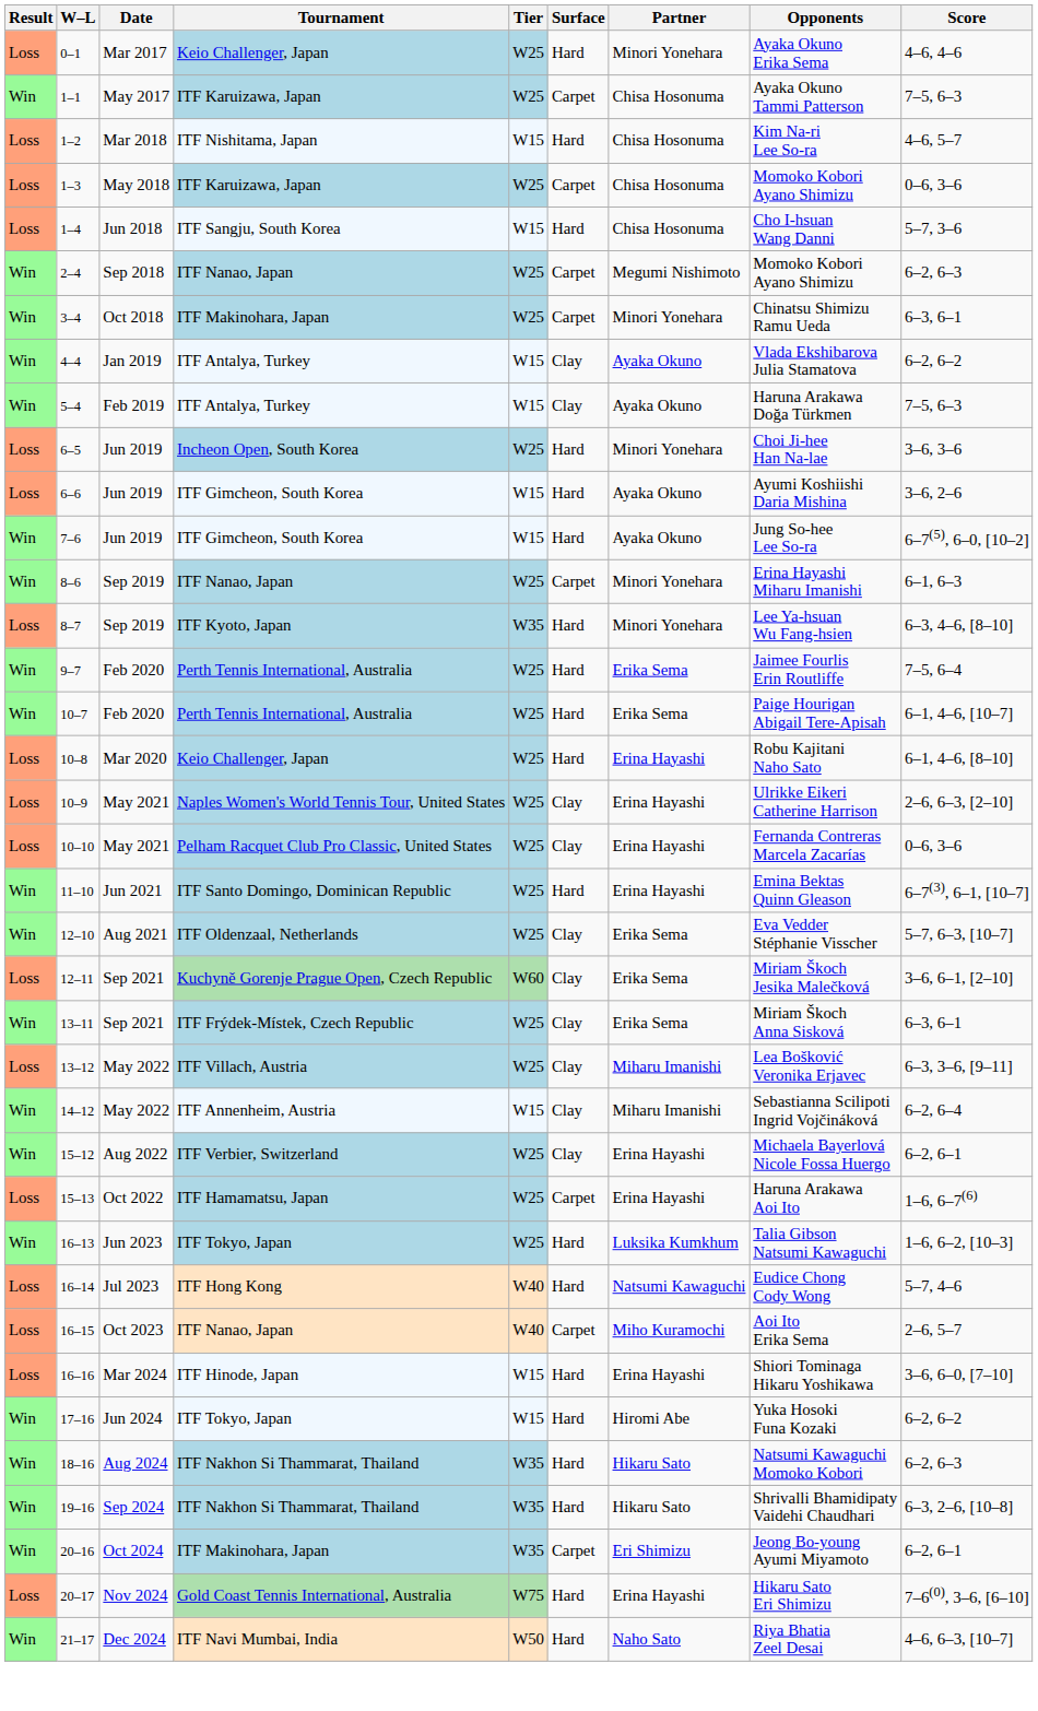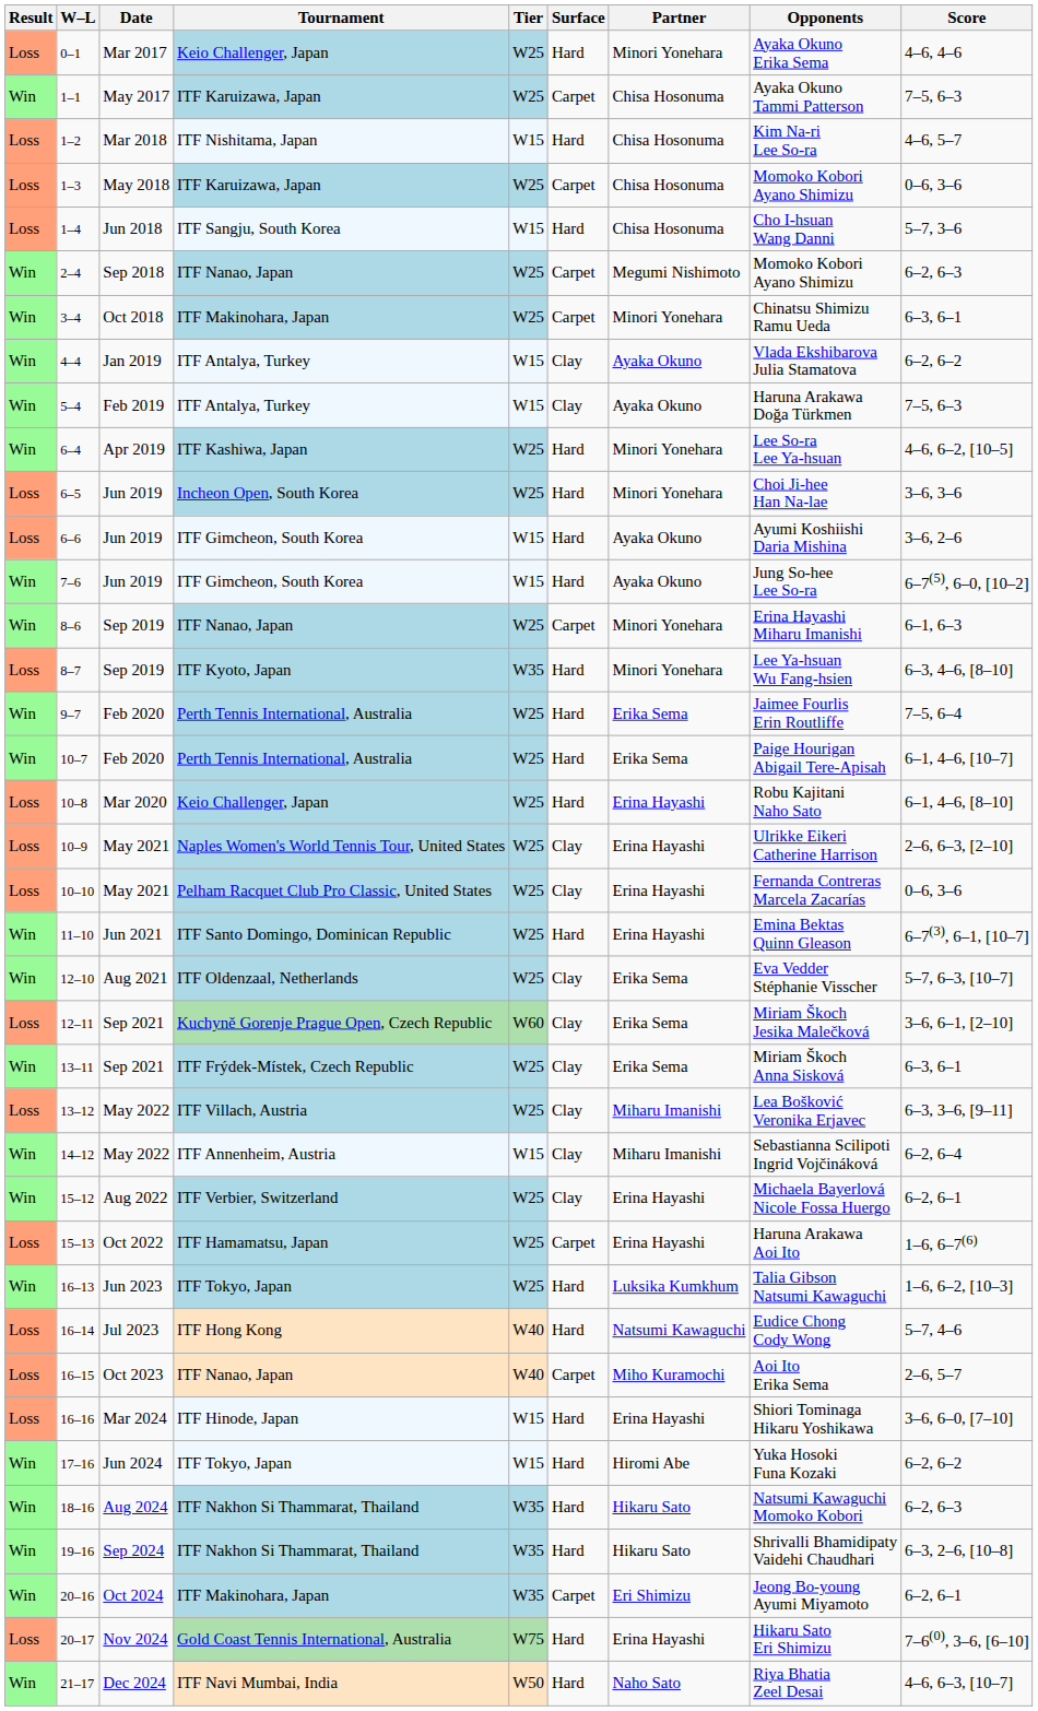 <table class="sortable wikitable">
 <tr>
 <th>Result</th>
 <th class="unsortable">W–L</th>
 <th>Date</th>
 <th>Tournament</th>
 <th>Tier</th>
 <th>Surface</th>
 <th>Partner</th>
 <th>Opponents</th>
 <th class="unsortable">Score</th>
 </tr>
 <tr>
 <td bgcolor="FFA07A">Loss</td>
 <td><small>0–1</small></td>
 <td>Mar 2017</td>
 <td style="background:lightblue;"><a href='#'>Keio Challenger</a>, Japan</td>
 <td style="background:lightblue;">W25</td>
 <td>Hard</td>
 <td> Minori Yonehara</td>
 <td> <a href='#'>Ayaka Okuno</a> <br>  <a href='#'>Erika Sema</a></td>
 <td>4–6, 4–6</td>
 </tr>
 <tr>
 <td style="background:#98fb98;">Win</td>
 <td><small>1–1</small></td>
 <td>May 2017</td>
 <td style="background:lightblue;">ITF Karuizawa, Japan</td>
 <td style="background:lightblue;">W25</td>
 <td>Carpet</td>
 <td> Chisa Hosonuma</td>
 <td> Ayaka Okuno <br>  <a href='#'>Tammi Patterson</a></td>
 <td>7–5, 6–3</td>
 </tr>
 <tr>
 <td bgcolor="FFA07A">Loss</td>
 <td><small>1–2</small></td>
 <td>Mar 2018</td>
 <td style="background:#f0f8ff;">ITF Nishitama, Japan</td>
 <td style="background:#f0f8ff;">W15</td>
 <td>Hard</td>
 <td> Chisa Hosonuma</td>
 <td> <a href='#'>Kim Na-ri</a><br> <a href='#'>Lee So-ra</a></td>
 <td>4–6, 5–7</td>
 </tr>
 <tr>
 <td bgcolor="FFA07A">Loss</td>
 <td><small>1–3</small></td>
 <td>May 2018</td>
 <td style="background:lightblue;">ITF Karuizawa, Japan</td>
 <td style="background:lightblue;">W25</td>
 <td>Carpet</td>
 <td> Chisa Hosonuma</td>
 <td> <a href='#'>Momoko Kobori</a> <br>  <a href='#'>Ayano Shimizu</a></td>
 <td>0–6, 3–6</td>
 </tr>
 <tr>
 <td bgcolor="FFA07A">Loss</td>
 <td><small>1–4</small></td>
 <td>Jun 2018</td>
 <td bgcolor=f0f8ff>ITF Sangju, South Korea</td>
 <td bgcolor=f0f8ff>W15</td>
 <td>Hard</td>
 <td> Chisa Hosonuma</td>
 <td> <a href='#'>Cho I-hsuan</a> <br>  <a href='#'>Wang Danni</a></td>
 <td>5–7, 3–6</td>
 </tr>
 <tr>
 <td style="background:#98fb98;">Win</td>
 <td><small>2–4</small></td>
 <td>Sep 2018</td>
 <td style="background:lightblue;">ITF Nanao, Japan</td>
 <td style="background:lightblue;">W25</td>
 <td>Carpet</td>
 <td> Megumi Nishimoto</td>
 <td> Momoko Kobori<br>  Ayano Shimizu</td>
 <td>6–2, 6–3</td>
 </tr>
 <tr>
 <td style="background:#98fb98;">Win</td>
 <td><small>3–4</small></td>
 <td>Oct 2018</td>
 <td style="background:lightblue;">ITF Makinohara, Japan</td>
 <td style="background:lightblue;">W25</td>
 <td>Carpet</td>
 <td> Minori Yonehara</td>
 <td> Chinatsu Shimizu <br>  Ramu Ueda</td>
 <td>6–3, 6–1</td>
 </tr>
 <tr>
 <td style="background:#98fb98;">Win</td>
 <td><small>4–4</small></td>
 <td>Jan 2019</td>
 <td bgcolor=f0f8ff>ITF Antalya, Turkey</td>
 <td bgcolor=f0f8ff>W15</td>
 <td>Clay</td>
 <td> <a href='#'>Ayaka Okuno</a></td>
 <td> <a href='#'>Vlada Ekshibarova</a> <br>  Julia Stamatova</td>
 <td>6–2, 6–2</td>
 </tr>
 <tr>
 <td style="background:#98fb98;">Win</td>
 <td><small>5–4</small></td>
 <td>Feb 2019</td>
 <td bgcolor=f0f8ff>ITF Antalya, Turkey</td>
 <td bgcolor=f0f8ff>W15</td>
 <td>Clay</td>
 <td> Ayaka Okuno</td>
 <td> Haruna Arakawa <br>  Doğa Türkmen</td>
 <td>7–5, 6–3</td>
+</tr>
+<tr>
+<td style="background:#98fb98;">Win</td>
+<td><small>6–4</small></td>
+<td>Apr 2019</td>
+<td style="background:lightblue;">ITF Kashiwa, Japan</td>
+<td style="background:lightblue;">W25</td>
+<td>Hard</td>
+<td> Minori Yonehara</td>
+<td> <a href='#'>Lee So-ra</a><br> <a href='#'>Lee Ya-hsuan</a></td>
+<td>4–6, 6–2, [10–5]</td>
 </tr>
 <tr>
 <td bgcolor="FFA07A">Loss</td>
 <td><small>6–5</small></td>
 <td>Jun 2019</td>
 <td style="background:lightblue;"><a href='#'>Incheon Open</a>, South Korea</td>
 <td style="background:lightblue;">W25</td>
 <td>Hard</td>
 <td> Minori Yonehara</td>
 <td> <a href='#'>Choi Ji-hee</a> <br>  <a href='#'>Han Na-lae</a></td>
 <td>3–6, 3–6</td>
 </tr>
 <tr>
 <td bgcolor="FFA07A">Loss</td>
 <td><small>6–6</small></td>
 <td>Jun 2019</td>
 <td bgcolor=f0f8ff>ITF Gimcheon, South Korea</td>
 <td bgcolor=f0f8ff>W15</td>
 <td>Hard</td>
 <td> Ayaka Okuno</td>
 <td> Ayumi Koshiishi <br>  <a href='#'>Daria Mishina</a></td>
 <td>3–6, 2–6</td>
 </tr>
 <tr>
 <td style="background:#98fb98;">Win</td>
 <td><small>7–6</small></td>
 <td>Jun 2019</td>
 <td bgcolor=f0f8ff>ITF Gimcheon, South Korea</td>
 <td bgcolor=f0f8ff>W15</td>
 <td>Hard</td>
 <td> Ayaka Okuno</td>
 <td> Jung So-hee <br>  <a href='#'>Lee So-ra</a></td>
 <td>6–7<sup>(5)</sup>, 6–0, [10–2]</td>
 </tr>
 <tr>
 <td style="background:#98fb98;">Win</td>
 <td><small>8–6</small></td>
 <td>Sep 2019</td>
 <td style="background:lightblue;">ITF Nanao, Japan</td>
 <td style="background:lightblue;">W25</td>
 <td>Carpet</td>
 <td> Minori Yonehara</td>
 <td> <a href='#'>Erina Hayashi</a><br> <a href='#'>Miharu Imanishi</a></td>
 <td>6–1, 6–3</td>
 </tr>
 <tr>
 <td bgcolor="FFA07A">Loss</td>
 <td><small>8–7</small></td>
 <td>Sep 2019</td>
 <td style="background:lightblue;">ITF Kyoto, Japan</td>
 <td style="background:lightblue;">W35</td>
 <td>Hard</td>
 <td> Minori Yonehara</td>
 <td> <a href='#'>Lee Ya-hsuan</a> <br>  <a href='#'>Wu Fang-hsien</a></td>
 <td>6–3, 4–6, [8–10]</td>
 </tr>
 <tr>
 <td style="background:#98fb98;">Win</td>
 <td><small>9–7</small></td>
 <td>Feb 2020</td>
 <td style="background:lightblue;"><a href='#'>Perth Tennis International</a>, Australia</td>
 <td style="background:lightblue;">W25</td>
 <td>Hard</td>
 <td> <a href='#'>Erika Sema</a></td>
 <td> <a href='#'>Jaimee Fourlis</a> <br>  <a href='#'>Erin Routliffe</a></td>
 <td>7–5, 6–4</td>
 </tr>
 <tr>
 <td style="background:#98fb98;">Win</td>
 <td><small>10–7</small></td>
 <td>Feb 2020</td>
 <td style="background:lightblue;"><a href='#'>Perth Tennis International</a>, Australia</td>
 <td style="background:lightblue;">W25</td>
 <td>Hard</td>
 <td> Erika Sema</td>
 <td> <a href='#'>Paige Hourigan</a> <br>  <a href='#'>Abigail Tere-Apisah</a></td>
 <td>6–1, 4–6, [10–7]</td>
 </tr>
 <tr>
 <td bgcolor="FFA07A">Loss</td>
 <td><small>10–8</small></td>
 <td>Mar 2020</td>
 <td style="background:lightblue;"><a href='#'>Keio Challenger</a>, Japan</td>
 <td style="background:lightblue;">W25</td>
 <td>Hard</td>
 <td> <a href='#'>Erina Hayashi</a></td>
 <td> Robu Kajitani <br>  <a href='#'>Naho Sato</a></td>
 <td>6–1, 4–6, [8–10]</td>
 </tr>
 <tr>
 <td style="background:#ffa07a;">Loss</td>
 <td><small>10–9</small></td>
 <td>May 2021</td>
 <td style="background:lightblue;"><a href='#'>Naples Women's World Tennis Tour</a>, United States</td>
 <td style="background:lightblue;">W25</td>
 <td>Clay</td>
 <td> Erina Hayashi</td>
 <td> <a href='#'>Ulrikke Eikeri</a> <br>  <a href='#'>Catherine Harrison</a></td>
 <td>2–6, 6–3, [2–10]</td>
 </tr>
 <tr>
 <td style="background:#ffa07a;">Loss</td>
 <td><small>10–10</small></td>
 <td>May 2021</td>
 <td style="background:lightblue;"><a href='#'>Pelham Racquet Club Pro Classic</a>, United States</td>
 <td style="background:lightblue;">W25</td>
 <td>Clay</td>
 <td> Erina Hayashi</td>
 <td> <a href='#'>Fernanda Contreras</a> <br>  <a href='#'>Marcela Zacarías</a></td>
 <td>0–6, 3–6</td>
 </tr>
 <tr>
 <td style="background:#98fb98;">Win</td>
 <td><small>11–10</small></td>
 <td>Jun 2021</td>
 <td style="background:lightblue;">ITF Santo Domingo, Dominican Republic</td>
 <td style="background:lightblue;">W25</td>
 <td>Hard</td>
 <td> Erina Hayashi</td>
 <td> <a href='#'>Emina Bektas</a> <br>  <a href='#'>Quinn Gleason</a></td>
 <td>6–7<sup>(3)</sup>, 6–1, [10–7]</td>
 </tr>
 <tr>
 <td style="background:#98fb98;">Win</td>
 <td><small>12–10</small></td>
 <td>Aug 2021</td>
 <td style="background:lightblue;">ITF Oldenzaal, Netherlands</td>
 <td style="background:lightblue;">W25</td>
 <td>Clay</td>
 <td> Erika Sema</td>
 <td> <a href='#'>Eva Vedder</a> <br>  Stéphanie Visscher</td>
 <td>5–7, 6–3, [10–7]</td>
 </tr>
 <tr>
 <td bgcolor="FFA07A">Loss</td>
 <td><small>12–11</small></td>
 <td>Sep 2021</td>
 <td style="background:#addfad;"><a href='#'>Kuchyně Gorenje Prague Open</a>, Czech Republic</td>
 <td style="background:#addfad;">W60</td>
 <td>Clay</td>
 <td> Erika Sema</td>
 <td> <a href='#'>Miriam Škoch</a><br>  <a href='#'>Jesika Malečková</a></td>
 <td>3–6, 6–1, [2–10]</td>
 </tr>
 <tr>
 <td style="background:#98fb98;">Win</td>
 <td><small>13–11</small></td>
 <td>Sep 2021</td>
 <td style="background:lightblue;">ITF Frýdek-Místek, Czech Republic</td>
 <td style="background:lightblue;">W25</td>
 <td>Clay</td>
 <td> Erika Sema</td>
 <td> Miriam Škoch <br>  <a href='#'>Anna Sisková</a></td>
 <td>6–3, 6–1</td>
 </tr>
 <tr>
 <td style="background:#ffa07a;">Loss</td>
 <td><small>13–12</small></td>
 <td>May 2022</td>
 <td style="background:lightblue;">ITF Villach, Austria</td>
 <td style="background:lightblue;">W25</td>
 <td>Clay</td>
 <td> <a href='#'>Miharu Imanishi</a></td>
 <td> <a href='#'>Lea Bošković</a> <br>  <a href='#'>Veronika Erjavec</a></td>
 <td>6–3, 3–6, [9–11]</td>
 </tr>
 <tr>
 <td style="background:#98fb98;">Win</td>
 <td><small>14–12</small></td>
 <td>May 2022</td>
 <td style="background:#f0f8ff;">ITF Annenheim, Austria</td>
 <td style="background:#f0f8ff;">W15</td>
 <td>Clay</td>
 <td> Miharu Imanishi</td>
 <td> Sebastianna Scilipoti <br>  Ingrid Vojčináková</td>
 <td>6–2, 6–4</td>
 </tr>
 <tr>
 <td style="background:#98fb98;">Win</td>
 <td><small>15–12</small></td>
 <td>Aug 2022</td>
 <td style="background:lightblue;">ITF Verbier, Switzerland</td>
 <td style="background:lightblue;">W25</td>
 <td>Clay</td>
 <td> Erina Hayashi</td>
 <td> <a href='#'>Michaela Bayerlová</a> <br>  <a href='#'>Nicole Fossa Huergo</a></td>
 <td>6–2, 6–1</td>
 </tr>
 <tr>
 <td style="background:#ffa07a;">Loss</td>
 <td><small>15–13</small></td>
 <td>Oct 2022</td>
 <td style="background:lightblue;">ITF Hamamatsu, Japan</td>
 <td style="background:lightblue;">W25</td>
 <td>Carpet</td>
 <td> Erina Hayashi</td>
 <td> Haruna Arakawa <br>  <a href='#'>Aoi Ito</a></td>
 <td>1–6, 6–7<sup>(6)</sup></td>
 </tr>
 <tr>
 <td style="background:#98fb98;">Win</td>
 <td><small>16–13</small></td>
 <td>Jun 2023</td>
 <td style="background:lightblue;">ITF Tokyo, Japan</td>
 <td style="background:lightblue;">W25</td>
 <td>Hard</td>
 <td> <a href='#'>Luksika Kumkhum</a></td>
 <td> <a href='#'>Talia Gibson</a> <br>  <a href='#'>Natsumi Kawaguchi</a></td>
 <td>1–6, 6–2, [10–3]</td>
 </tr>
 <tr>
 <td style="background:#ffa07a;">Loss</td>
 <td><small>16–14</small></td>
 <td>Jul 2023</td>
 <td style="background:#ffe4c4;">ITF Hong Kong</td>
 <td style="background:#ffe4c4;">W40</td>
 <td>Hard</td>
 <td> <a href='#'>Natsumi Kawaguchi</a></td>
 <td> <a href='#'>Eudice Chong</a> <br>  <a href='#'>Cody Wong</a></td>
 <td>5–7, 4–6</td>
 </tr>
 <tr>
 <td style="background:#ffa07a;">Loss</td>
 <td><small>16–15</small></td>
 <td>Oct 2023</td>
 <td style="background:#ffe4c4;">ITF Nanao, Japan</td>
 <td style="background:#ffe4c4;">W40</td>
 <td>Carpet</td>
 <td> <a href='#'>Miho Kuramochi</a></td>
 <td> <a href='#'>Aoi Ito</a> <br>  Erika Sema</td>
 <td>2–6, 5–7</td>
 </tr>
 <tr>
 <td style="background:#ffa07a;">Loss</td>
 <td><small>16–16</small></td>
 <td>Mar 2024</td>
 <td style="background:#f0f8ff;">ITF Hinode, Japan</td>
 <td style="background:#f0f8ff;">W15</td>
 <td>Hard</td>
 <td> Erina Hayashi</td>
 <td> Shiori Tominaga <br>  Hikaru Yoshikawa</td>
 <td>3–6, 6–0, [7–10]</td>
 </tr>
 <tr>
 <td style="background:#98fb98;">Win</td>
 <td><small>17–16</small></td>
 <td>Jun 2024</td>
 <td style="background:#f0f8ff;">ITF Tokyo, Japan</td>
 <td style="background:#f0f8ff;">W15</td>
 <td>Hard</td>
 <td> Hiromi Abe</td>
 <td> Yuka Hosoki <br>  Funa Kozaki</td>
 <td>6–2, 6–2</td>
 </tr>
 <tr>
 <td style="background:#98fb98;">Win</td>
 <td><small>18–16</small></td>
 <td><a href='#'>Aug 2024</a></td>
 <td style="background:lightblue;">ITF Nakhon Si Thammarat, Thailand</td>
 <td style="background:lightblue;">W35</td>
 <td>Hard</td>
 <td> <a href='#'>Hikaru Sato</a></td>
 <td> <a href='#'>Natsumi Kawaguchi</a> <br>  <a href='#'>Momoko Kobori</a></td>
 <td>6–2, 6–3</td>
 </tr>
 <tr>
 <td style="background:#98fb98;">Win</td>
 <td><small>19–16</small></td>
 <td><a href='#'>Sep 2024</a></td>
 <td style="background:lightblue;">ITF Nakhon Si Thammarat, Thailand</td>
 <td style="background:lightblue;">W35</td>
 <td>Hard</td>
 <td> Hikaru Sato</td>
 <td> Shrivalli Bhamidipaty <br>  Vaidehi Chaudhari</td>
 <td>6–3, 2–6, [10–8]</td>
 </tr>
 <tr>
 <td style="background:#98FB98;">Win</td>
 <td><small>20–16</small></td>
 <td><a href='#'>Oct 2024</a></td>
 <td style="background:lightblue;">ITF Makinohara, Japan</td>
 <td style="background:lightblue;">W35</td>
 <td>Carpet</td>
 <td> <a href='#'>Eri Shimizu</a></td>
 <td> <a href='#'>Jeong Bo-young</a> <br>  Ayumi Miyamoto</td>
 <td>6–2, 6–1</td>
 </tr>
 <tr>
 <td style="background:#ffa07a;">Loss</td>
 <td><small>20–17</small></td>
 <td><a href='#'>Nov 2024</a></td>
 <td style="background:#addfad;"><a href='#'>Gold Coast Tennis International</a>, Australia</td>
 <td style="background:#addfad;">W75</td>
 <td>Hard</td>
 <td> Erina Hayashi</td>
 <td> <a href='#'>Hikaru Sato</a> <br> <a href='#'>Eri Shimizu</a></td>
 <td>7–6<sup>(0)</sup>, 3–6, [6–10]</td>
 </tr>
 <tr>
 <td style="background:#98FB98;">Win</td>
 <td><small>21–17</small></td>
 <td><a href='#'>Dec 2024</a></td>
 <td style="background:#ffe4c4;">ITF Navi Mumbai, India</td>
 <td style="background:#ffe4c4;">W50</td>
 <td>Hard</td>
 <td> <a href='#'>Naho Sato</a></td>
 <td> <a href='#'>Riya Bhatia</a> <br>  <a href='#'>Zeel Desai</a></td>
 <td>4–6, 6–3, [10–7]</td>
 </tr>
 </table>
